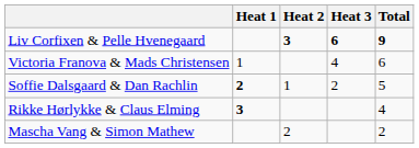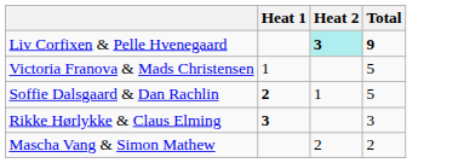 <table class="wikitable">
 <tr>
 <th></th>
 <th>Heat 1</th>
 <th>Heat 2</th>
-<th>Heat 3</th>
 <th>Total</th>
 </tr>
 <tr>
 <td><a href='#'>Liv Corfixen</a> & <a href='#'>Pelle Hvenegaard</a></td>
 <td></td>
-<td><strong>3</strong></td>
-<td><strong>6</strong></td>
+<td style="background: paleturquoise;"><strong>3</strong></td>
 <td><strong>9</strong></td>
 </tr>
 <tr>
 <td><a href='#'>Victoria Franova</a> & <a href='#'>Mads Christensen</a></td>
 <td>1</td>
 <td></td>
-<td>4</td>
-<td>6</td>
+<td>5</td>
 </tr>
 <tr>
 <td><a href='#'>Soffie Dalsgaard</a> & <a href='#'>Dan Rachlin</a></td>
 <td><strong>2</strong></td>
 <td>1</td>
-<td>2</td>
 <td>5</td>
 </tr>
 <tr>
 <td><a href='#'>Rikke Hørlykke</a> & <a href='#'>Claus Elming</a></td>
 <td><strong>3</strong></td>
 <td></td>
-<td></td>
-<td>4</td>
+<td>3</td>
 </tr>
 <tr>
 <td><a href='#'>Mascha Vang</a> & <a href='#'>Simon Mathew</a></td>
 <td></td>
 <td>2</td>
-<td></td>
 <td>2</td>
 </tr>
 </table>
